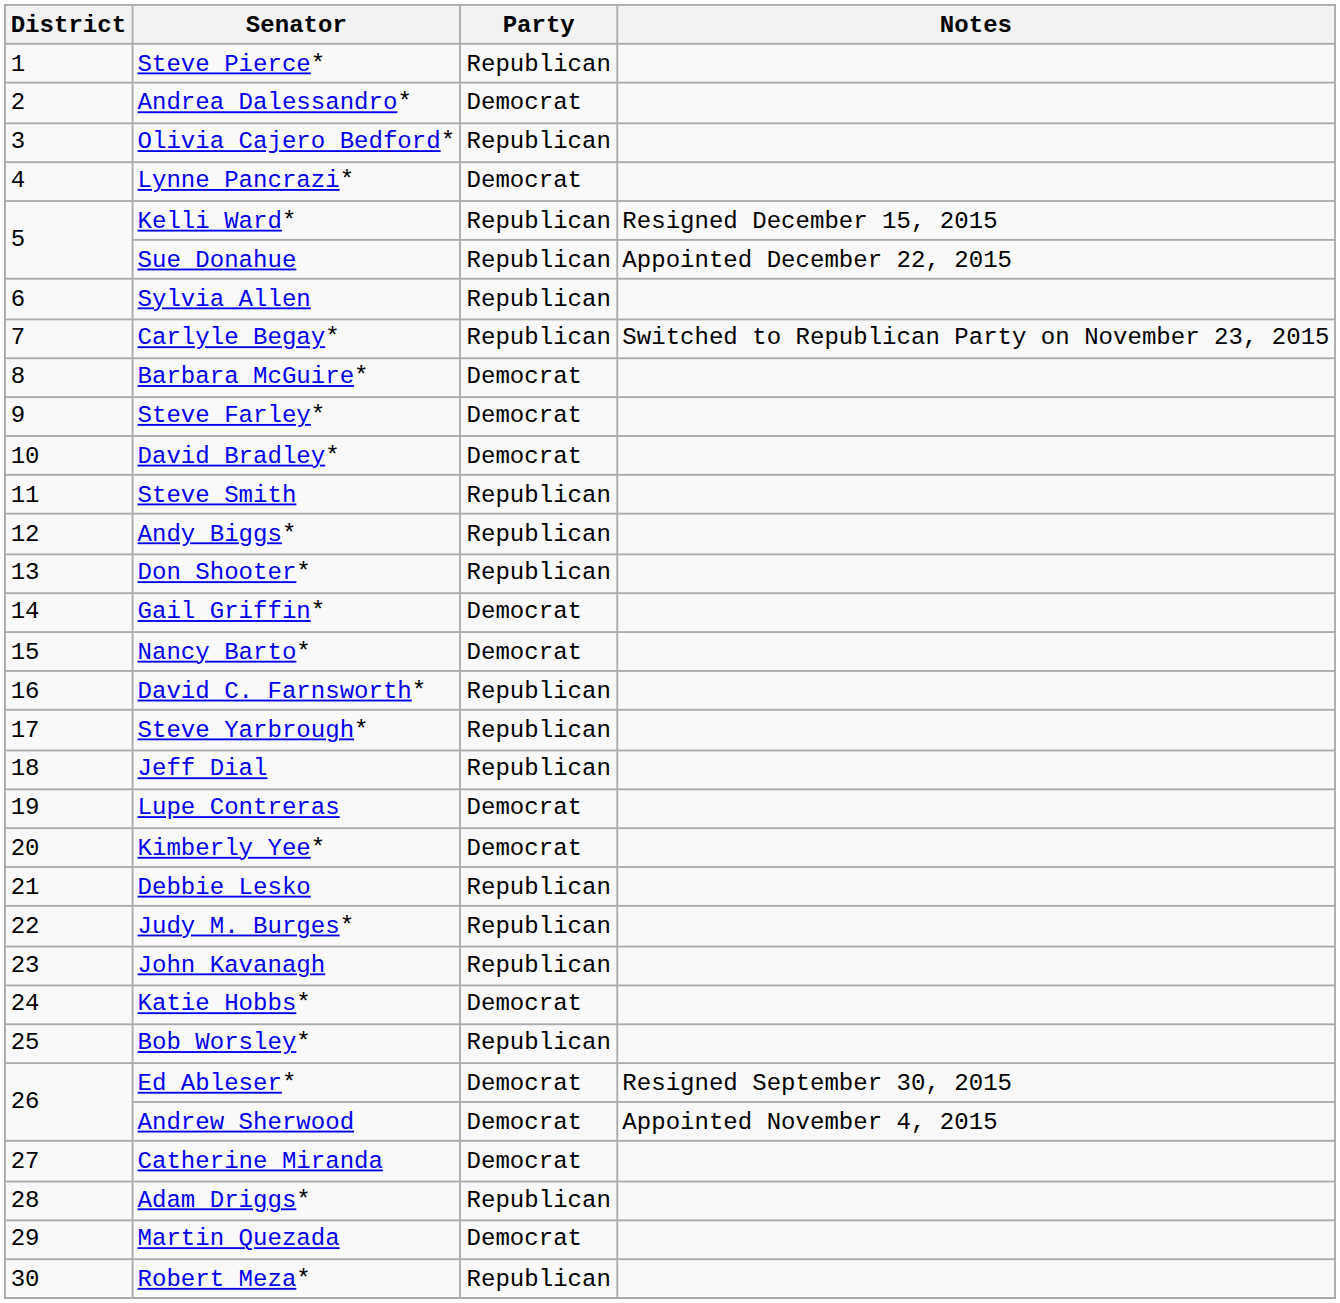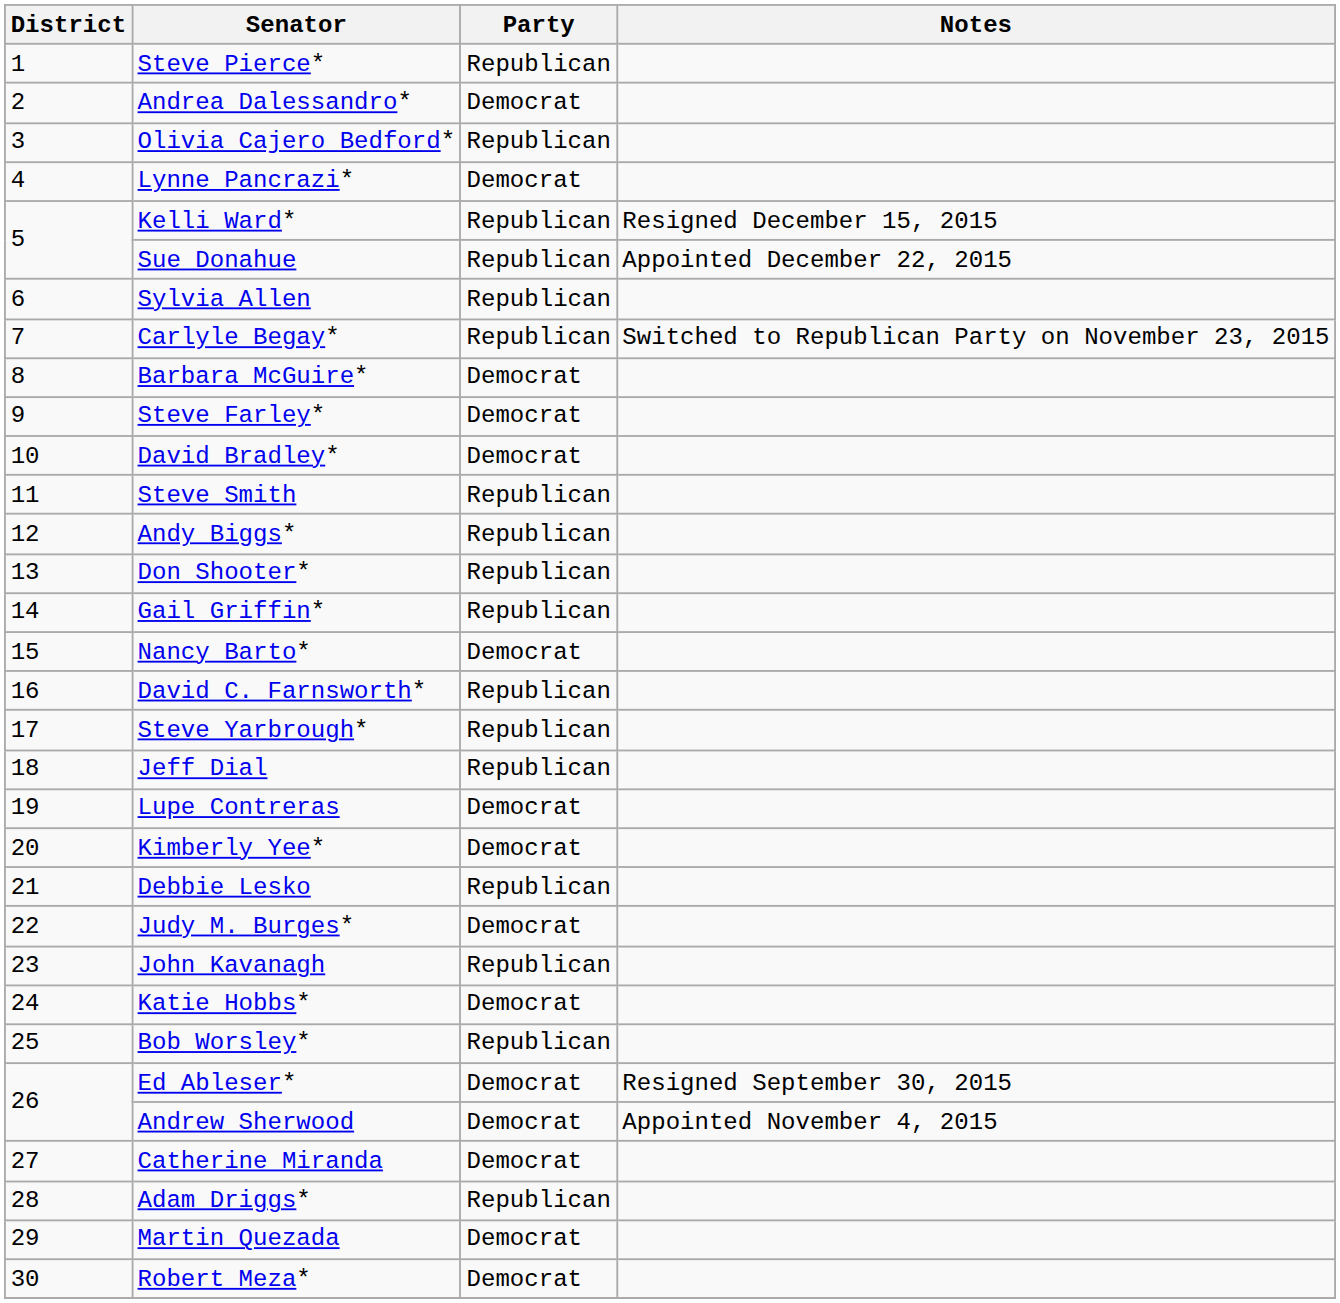 <table class=wikitable>
 <tr>
 <th>District</th>
 <th>Senator</th>
 <th>Party</th>
 <th>Notes</th>
 </tr>
 <tr>
 <td>1</td>
 <td><a href='#'>Steve Pierce</a>*</td>
 <td>Republican</td>
 <td></td>
 </tr>
 <tr>
 <td>2</td>
 <td><a href='#'>Andrea Dalessandro</a>*</td>
 <td>Democrat</td>
 <td></td>
 </tr>
 <tr>
 <td>3</td>
 <td><a href='#'>Olivia Cajero Bedford</a>*</td>
 <td>Republican</td>
 <td></td>
 </tr>
 <tr>
 <td>4</td>
 <td><a href='#'>Lynne Pancrazi</a>*</td>
 <td>Democrat</td>
 <td></td>
 </tr>
 <tr>
 <td rowspan="2">5</td>
 <td><a href='#'>Kelli Ward</a>*</td>
 <td>Republican</td>
 <td>Resigned December 15, 2015</td>
 </tr>
 <tr>
 <td><a href='#'>Sue Donahue</a></td>
 <td>Republican</td>
 <td>Appointed December 22, 2015</td>
 </tr>
 <tr>
 <td>6</td>
 <td><a href='#'>Sylvia Allen</a></td>
 <td>Republican</td>
 <td></td>
 </tr>
 <tr>
 <td>7</td>
 <td><a href='#'>Carlyle Begay</a>*</td>
 <td>Republican</td>
 <td>Switched to Republican Party on November 23, 2015</td>
 </tr>
 <tr>
 <td>8</td>
 <td><a href='#'>Barbara McGuire</a>*</td>
 <td>Democrat</td>
 <td></td>
 </tr>
 <tr>
 <td>9</td>
 <td><a href='#'>Steve Farley</a>*</td>
 <td>Democrat</td>
 <td></td>
 </tr>
 <tr>
 <td>10</td>
 <td><a href='#'>David Bradley</a>*</td>
 <td>Democrat</td>
 <td></td>
 </tr>
 <tr>
 <td>11</td>
 <td><a href='#'>Steve Smith</a></td>
 <td>Republican</td>
 <td></td>
 </tr>
 <tr>
 <td>12</td>
 <td><a href='#'>Andy Biggs</a>*</td>
 <td>Republican</td>
 <td></td>
 </tr>
 <tr>
 <td>13</td>
 <td><a href='#'>Don Shooter</a>*</td>
 <td>Republican</td>
 <td></td>
 </tr>
 <tr>
 <td>14</td>
 <td><a href='#'>Gail Griffin</a>*</td>
-<td>Democrat</td>
+<td>Republican</td>
 <td></td>
 </tr>
 <tr>
 <td>15</td>
 <td><a href='#'>Nancy Barto</a>*</td>
 <td>Democrat</td>
 <td></td>
 </tr>
 <tr>
 <td>16</td>
 <td><a href='#'>David C. Farnsworth</a>*</td>
 <td>Republican</td>
 <td></td>
 </tr>
 <tr>
 <td>17</td>
 <td><a href='#'>Steve Yarbrough</a>*</td>
 <td>Republican</td>
 <td></td>
 </tr>
 <tr>
 <td>18</td>
 <td><a href='#'>Jeff Dial</a></td>
 <td>Republican</td>
 <td></td>
 </tr>
 <tr>
 <td>19</td>
 <td><a href='#'>Lupe Contreras</a></td>
 <td>Democrat</td>
 <td></td>
 </tr>
 <tr>
 <td>20</td>
 <td><a href='#'>Kimberly Yee</a>*</td>
 <td>Democrat</td>
 <td></td>
 </tr>
 <tr>
 <td>21</td>
 <td><a href='#'>Debbie Lesko</a></td>
 <td>Republican</td>
 <td></td>
 </tr>
 <tr>
 <td>22</td>
 <td><a href='#'>Judy M. Burges</a>*</td>
-<td>Republican</td>
+<td>Democrat</td>
 <td></td>
 </tr>
 <tr>
 <td>23</td>
 <td><a href='#'>John Kavanagh</a></td>
 <td>Republican</td>
 <td></td>
 </tr>
 <tr>
 <td>24</td>
 <td><a href='#'>Katie Hobbs</a>*</td>
 <td>Democrat</td>
 <td></td>
 </tr>
 <tr>
 <td>25</td>
 <td><a href='#'>Bob Worsley</a>*</td>
 <td>Republican</td>
 <td></td>
 </tr>
 <tr>
 <td rowspan="2">26</td>
 <td><a href='#'>Ed Ableser</a>*</td>
 <td>Democrat</td>
 <td>Resigned September 30, 2015</td>
 </tr>
 <tr>
 <td><a href='#'>Andrew Sherwood</a></td>
 <td>Democrat</td>
 <td>Appointed November 4, 2015</td>
 </tr>
 <tr>
 <td>27</td>
 <td><a href='#'>Catherine Miranda</a></td>
 <td>Democrat</td>
 <td></td>
 </tr>
 <tr>
 <td>28</td>
 <td><a href='#'>Adam Driggs</a>*</td>
 <td>Republican</td>
 <td></td>
 </tr>
 <tr>
 <td>29</td>
 <td><a href='#'>Martin Quezada</a></td>
 <td>Democrat</td>
 <td></td>
 </tr>
 <tr>
 <td>30</td>
 <td><a href='#'>Robert Meza</a>*</td>
-<td>Republican</td>
+<td>Democrat</td>
 <td></td>
 </tr>
 <tr>
 </tr>
 </table>
